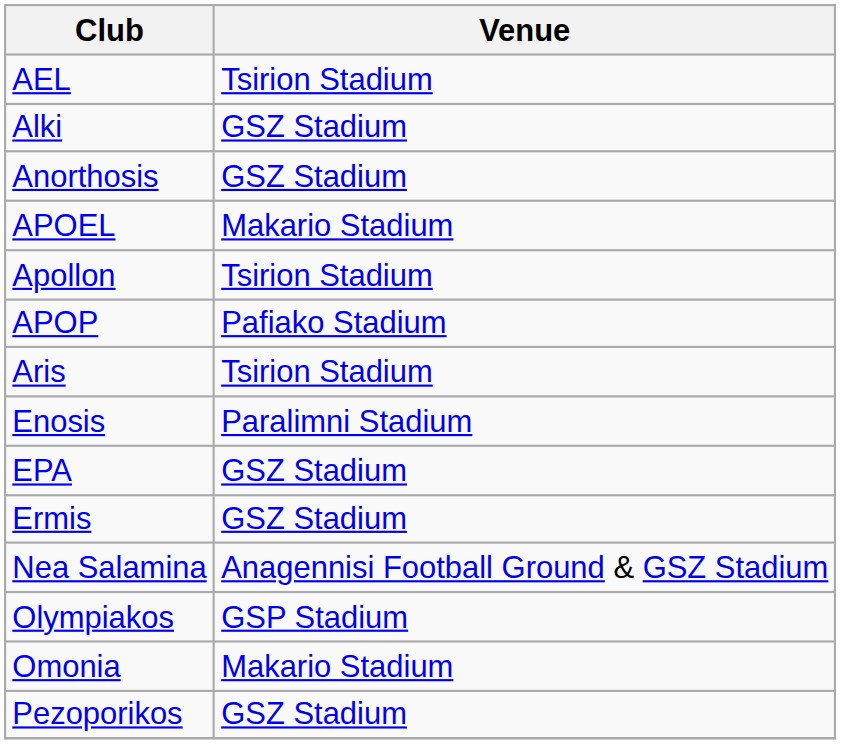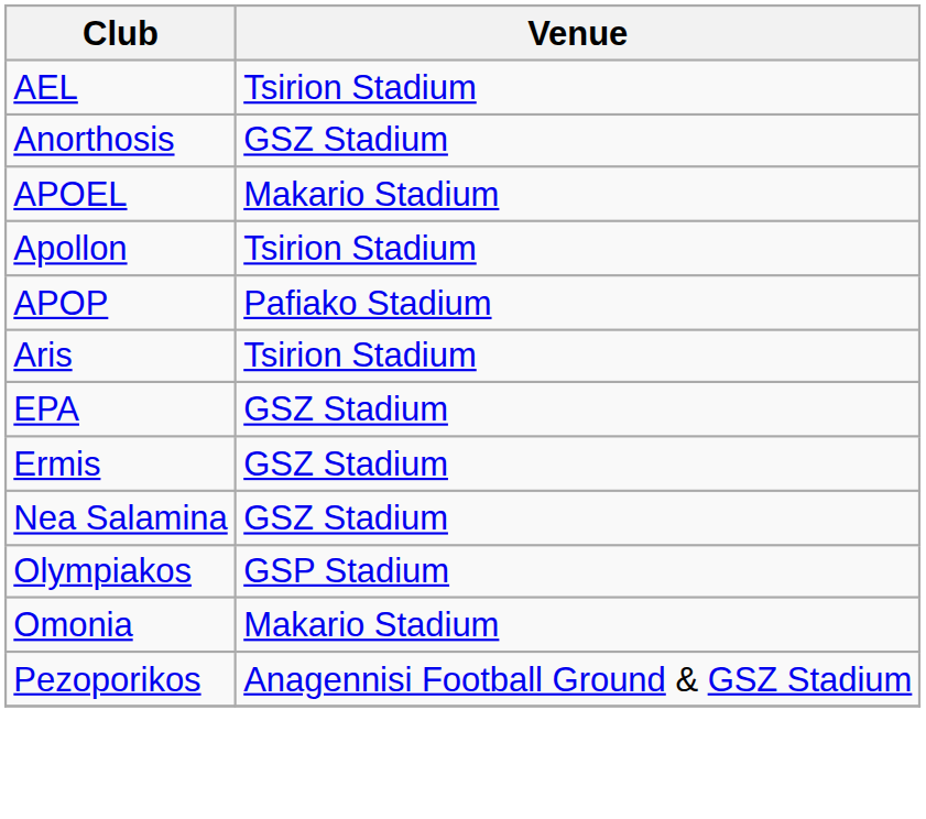 <table class="wikitable" style="font-size:90%">
 <tr>
 <th>Club</th>
 <th>Venue</th>
 </tr>
 <tr>
 <td><a href='#'>AEL</a></td>
 <td><a href='#'>Tsirion Stadium</a></td>
-</tr>
-<tr>
-<td><a href='#'>Alki</a></td>
-<td><a href='#'>GSZ Stadium</a></td>
 </tr>
 <tr>
 <td><a href='#'>Anorthosis</a></td>
 <td><a href='#'>GSZ Stadium</a></td>
 </tr>
 <tr>
 <td><a href='#'>APOEL</a></td>
 <td><a href='#'>Makario Stadium</a></td>
 </tr>
 <tr>
 <td><a href='#'>Apollon</a></td>
 <td><a href='#'>Tsirion Stadium</a></td>
 </tr>
 <tr>
 <td><a href='#'>APOP</a></td>
 <td><a href='#'>Pafiako Stadium</a></td>
 </tr>
 <tr>
 <td><a href='#'>Aris</a></td>
 <td><a href='#'>Tsirion Stadium</a></td>
 </tr>
 <tr>
-<td><a href='#'>Enosis</a></td>
-<td><a href='#'>Paralimni Stadium</a></td>
-</tr>
-<tr>
 <td><a href='#'>EPA</a></td>
 <td><a href='#'>GSZ Stadium</a></td>
 </tr>
 <tr>
 <td><a href='#'>Ermis</a></td>
 <td><a href='#'>GSZ Stadium</a></td>
 </tr>
 <tr>
 <td><a href='#'>Nea Salamina</a></td>
-<td><a href='#'>Anagennisi Football Ground</a> & <a href='#'>GSZ Stadium</a></td>
+<td><a href='#'>GSZ Stadium</a></td>
 </tr>
 <tr>
 <td><a href='#'>Olympiakos</a></td>
 <td><a href='#'>GSP Stadium</a></td>
 </tr>
 <tr>
 <td><a href='#'>Omonia</a></td>
 <td><a href='#'>Makario Stadium</a></td>
 </tr>
 <tr>
 <td><a href='#'>Pezoporikos</a></td>
-<td><a href='#'>GSZ Stadium</a></td>
+<td><a href='#'>Anagennisi Football Ground</a> & <a href='#'>GSZ Stadium</a></td>
 </tr>
 <tr>
 </tr>
 </table>
